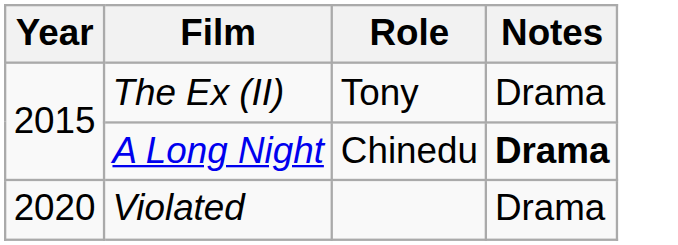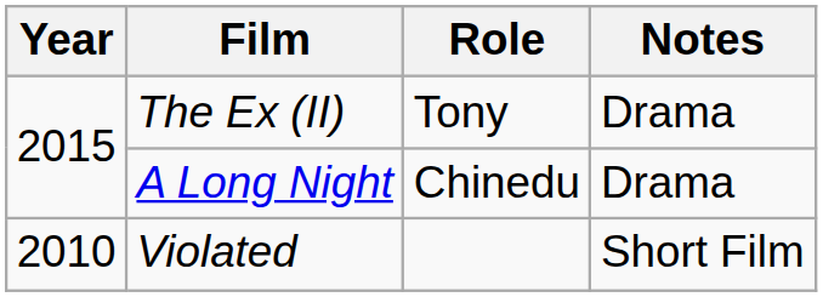 <table class="wikitable">
 <tr>
 <th>Year</th>
 <th>Film</th>
 <th>Role</th>
 <th>Notes</th>
 </tr>
 <tr>
 <td rowspan="2">2015</td>
 <td><em>The Ex (II)</em></td>
 <td>Tony</td>
 <td>Drama</td>
 </tr>
 <tr>
 <td><em><a href='#'>A Long Night</a></em></td>
 <td>Chinedu</td>
-<td><strong>Drama</strong></td>
+<td>Drama</td>
 </tr>
 <tr>
-<td>2020</td>
+<td>2010</td>
 <td><em>Violated</em></td>
 <td></td>
-<td>Drama</td>
+<td>Short Film</td>
 </tr>
 </table>
